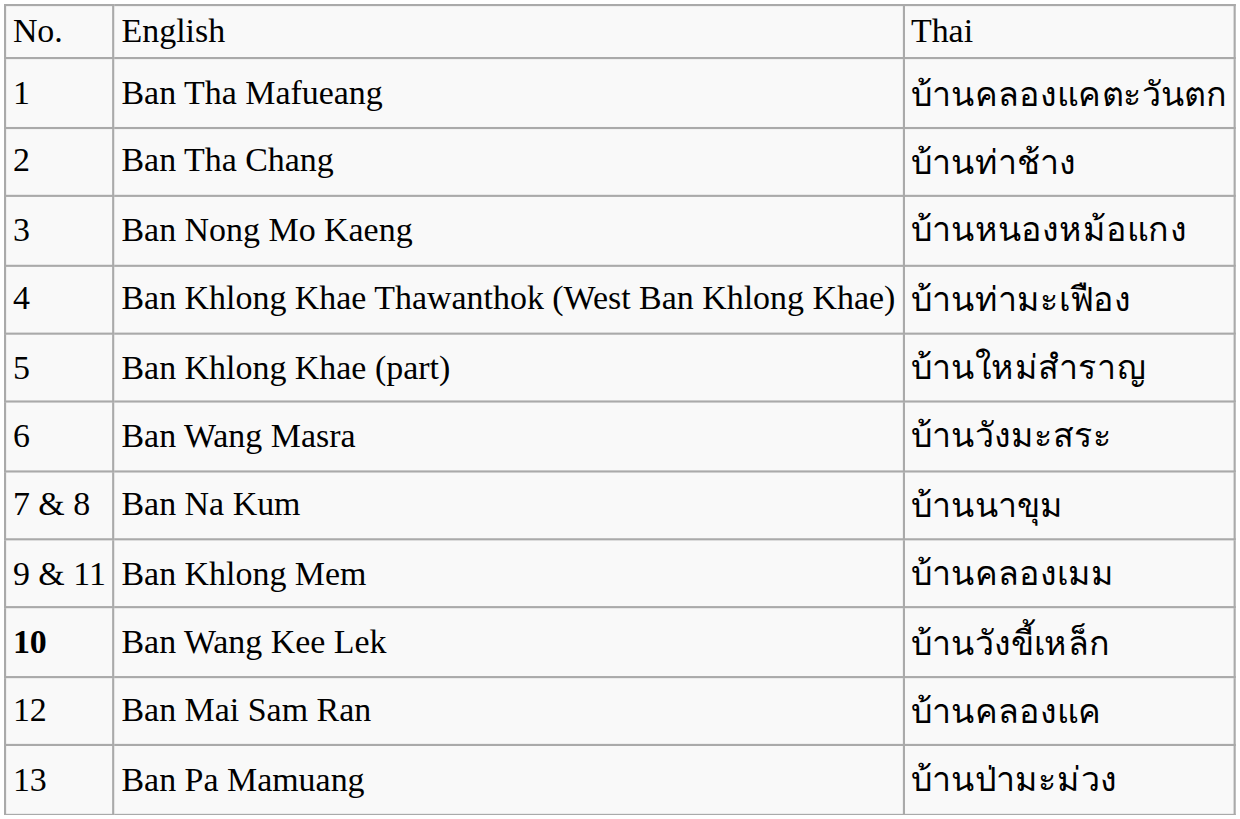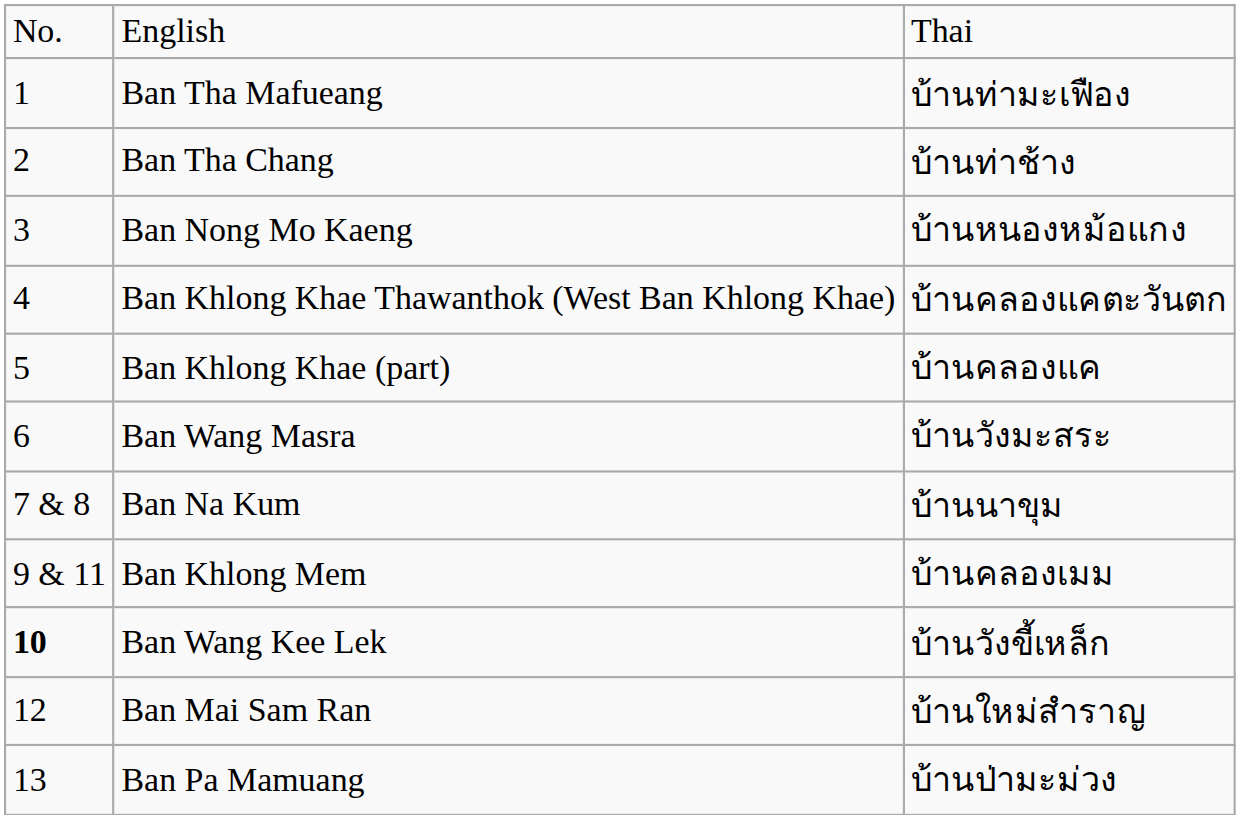 <table class="wikitable">
 <tr>
 <td>No.</td>
 <td>English</td>
 <td>Thai</td>
 </tr>
 <tr>
 <td>1</td>
 <td>Ban Tha Mafueang</td>
-<td>บ้านคลองแคตะวันตก</td>
+<td>บ้านท่ามะเฟือง</td>
 </tr>
 <tr>
 <td>2</td>
 <td>Ban Tha Chang</td>
 <td>บ้านท่าช้าง</td>
 </tr>
 <tr>
 <td>3</td>
 <td>Ban Nong Mo Kaeng</td>
 <td>บ้านหนองหม้อแกง</td>
 </tr>
 <tr>
 <td>4</td>
 <td>Ban Khlong Khae Thawanthok (West Ban Khlong Khae)</td>
-<td>บ้านท่ามะเฟือง</td>
+<td>บ้านคลองแคตะวันตก</td>
 </tr>
 <tr>
 <td>5</td>
 <td>Ban Khlong Khae (part)</td>
-<td>บ้านใหม่สำราญ</td>
+<td>บ้านคลองแค</td>
 </tr>
 <tr>
 <td>6</td>
 <td>Ban Wang Masra</td>
 <td>บ้านวังมะสระ</td>
 </tr>
 <tr>
 <td>7 & 8</td>
 <td>Ban Na Kum</td>
 <td>บ้านนาขุม</td>
 </tr>
 <tr>
 <td>9 & 11</td>
 <td>Ban Khlong Mem</td>
 <td>บ้านคลองเมม</td>
 </tr>
 <tr>
 <td><strong>10</strong></td>
 <td>Ban Wang Kee Lek</td>
 <td>บ้านวังขี้เหล็ก</td>
 </tr>
 <tr>
 <td>12</td>
 <td>Ban Mai Sam Ran</td>
-<td>บ้านคลองแค</td>
+<td>บ้านใหม่สำราญ</td>
 </tr>
 <tr>
 <td>13</td>
 <td>Ban Pa Mamuang</td>
 <td>บ้านป่ามะม่วง</td>
 </tr>
 </table>
